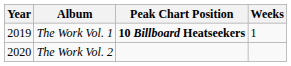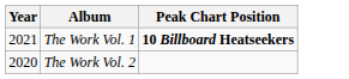 <table class="wikitable">
 <tr>
 <th>Year</th>
 <th>Album</th>
 <th>Peak Chart Position</th>
-<th>Weeks</th>
 </tr>
 <tr>
-<td>2019</td>
+<td>2021</td>
 <td><em>The Work Vol. 1</em></td>
 <td><strong>10 <em>Billboard</em> Heatseekers</strong></td>
-<td>1</td>
 </tr>
 <tr>
 <td>2020</td>
 <td><em>The Work Vol. 2</em></td>
 <td></td>
-<td></td>
 </tr>
 </table>
